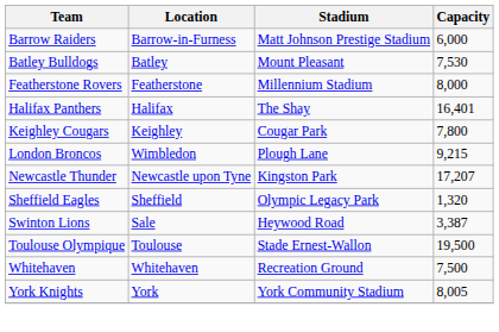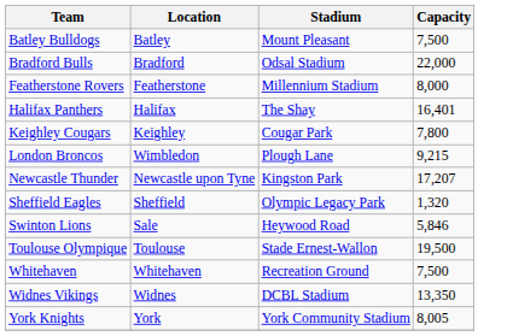 <table class="wikitable sortable" style="font-size:90%;">
 <tr>
 <th>Team</th>
 <th>Location</th>
 <th>Stadium</th>
 <th>Capacity</th>
 </tr>
 <tr>
-<td> <a href='#'>Barrow Raiders</a></td>
-<td><a href='#'>Barrow-in-Furness</a></td>
-<td><a href='#'>Matt Johnson Prestige Stadium</a></td>
-<td>6,000</td>
-</tr>
-<tr>
 <td> <a href='#'>Batley Bulldogs</a></td>
 <td><a href='#'>Batley</a></td>
 <td><a href='#'>Mount Pleasant</a></td>
-<td>7,530</td>
+<td>7,500</td>
+</tr>
+<tr>
+<td> <a href='#'>Bradford Bulls</a></td>
+<td><a href='#'>Bradford</a></td>
+<td><a href='#'>Odsal Stadium</a></td>
+<td>22,000</td>
 </tr>
 <tr>
 <td> <a href='#'>Featherstone Rovers</a></td>
 <td><a href='#'>Featherstone</a></td>
 <td><a href='#'>Millennium Stadium</a></td>
 <td>8,000</td>
 </tr>
 <tr>
 <td> <a href='#'>Halifax Panthers</a></td>
 <td><a href='#'>Halifax</a></td>
 <td><a href='#'>The Shay</a></td>
 <td>16,401</td>
 </tr>
 <tr>
 <td> <a href='#'>Keighley Cougars</a></td>
 <td><a href='#'>Keighley</a></td>
 <td><a href='#'>Cougar Park</a></td>
 <td>7,800</td>
 </tr>
 <tr>
 <td> <a href='#'>London Broncos</a></td>
 <td><a href='#'>Wimbledon</a></td>
 <td><a href='#'>Plough Lane</a></td>
 <td>9,215</td>
 </tr>
 <tr>
 <td> <a href='#'>Newcastle Thunder</a></td>
 <td><a href='#'>Newcastle upon Tyne</a></td>
 <td><a href='#'>Kingston Park</a></td>
 <td>17,207</td>
 </tr>
 <tr>
 <td> <a href='#'>Sheffield Eagles</a></td>
 <td><a href='#'>Sheffield</a></td>
 <td><a href='#'>Olympic Legacy Park</a></td>
 <td>1,320</td>
 </tr>
 <tr>
 <td> <a href='#'>Swinton Lions</a></td>
 <td><a href='#'>Sale</a></td>
 <td><a href='#'>Heywood Road</a></td>
-<td>3,387</td>
+<td>5,846</td>
 </tr>
 <tr>
 <td> <a href='#'>Toulouse Olympique</a></td>
 <td><a href='#'>Toulouse</a></td>
 <td><a href='#'>Stade Ernest-Wallon</a></td>
 <td>19,500</td>
 </tr>
 <tr>
 <td> <a href='#'>Whitehaven</a></td>
 <td><a href='#'>Whitehaven</a></td>
 <td><a href='#'>Recreation Ground</a></td>
 <td>7,500</td>
 </tr>
 <tr>
+<td> <a href='#'>Widnes Vikings</a></td>
+<td><a href='#'>Widnes</a></td>
+<td><a href='#'>DCBL Stadium</a></td>
+<td>13,350</td>
+</tr>
+<tr>
 <td> <a href='#'>York Knights</a></td>
 <td><a href='#'>York</a></td>
 <td><a href='#'>York Community Stadium</a></td>
 <td>8,005</td>
 </tr>
 <tr>
 </tr>
 </table>
